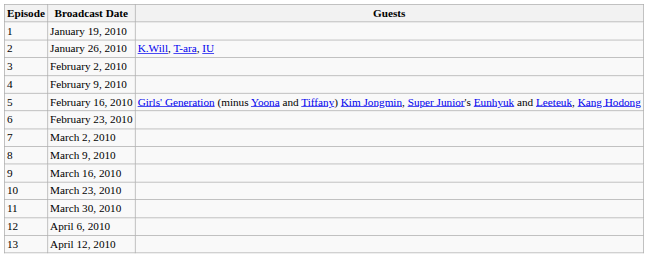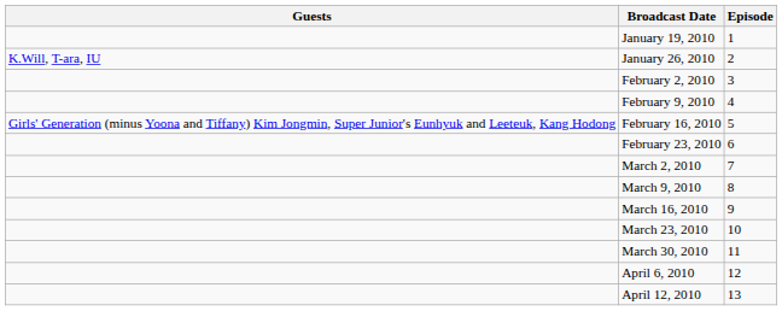 <table class="wikitable">
 <tr>
+<th><strong>Guests</strong></th>
+<th><strong>Broadcast Date</strong></th>
 <th><strong>Episode</strong></th>
-<th><strong>Broadcast Date</strong></th>
-<th><strong>Guests</strong></th>
 </tr>
 <tr>
+<td></td>
+<td>January 19, 2010</td>
 <td>1</td>
-<td>January 19, 2010</td>
-<td></td>
 </tr>
 <tr>
+<td><a href='#'>K.Will</a>, <a href='#'>T-ara</a>, <a href='#'>IU</a></td>
+<td>January 26, 2010</td>
 <td>2</td>
-<td>January 26, 2010</td>
-<td><a href='#'>K.Will</a>, <a href='#'>T-ara</a>, <a href='#'>IU</a></td>
 </tr>
 <tr>
+<td></td>
+<td>February 2, 2010</td>
 <td>3</td>
-<td>February 2, 2010</td>
-<td></td>
 </tr>
 <tr>
+<td></td>
+<td>February 9, 2010</td>
 <td>4</td>
-<td>February 9, 2010</td>
-<td></td>
 </tr>
 <tr>
+<td><a href='#'>Girls' Generation</a> (minus <a href='#'>Yoona</a> and <a href='#'>Tiffany</a>) <a href='#'>Kim Jongmin</a>, <a href='#'>Super Junior</a>'s <a href='#'>Eunhyuk</a> and <a href='#'>Leeteuk</a>, <a href='#'>Kang Hodong</a></td>
+<td>February 16, 2010</td>
 <td>5</td>
-<td>February 16, 2010</td>
-<td><a href='#'>Girls' Generation</a> (minus <a href='#'>Yoona</a> and <a href='#'>Tiffany</a>) <a href='#'>Kim Jongmin</a>, <a href='#'>Super Junior</a>'s <a href='#'>Eunhyuk</a> and <a href='#'>Leeteuk</a>, <a href='#'>Kang Hodong</a></td>
 </tr>
 <tr>
+<td></td>
+<td>February 23, 2010</td>
 <td>6</td>
-<td>February 23, 2010</td>
-<td></td>
 </tr>
 <tr>
+<td></td>
+<td>March 2, 2010</td>
 <td>7</td>
-<td>March 2, 2010</td>
-<td></td>
 </tr>
 <tr>
+<td></td>
+<td>March 9, 2010</td>
 <td>8</td>
-<td>March 9, 2010</td>
-<td></td>
 </tr>
 <tr>
+<td></td>
+<td>March 16, 2010</td>
 <td>9</td>
-<td>March 16, 2010</td>
-<td></td>
 </tr>
 <tr>
+<td></td>
+<td>March 23, 2010</td>
 <td>10</td>
-<td>March 23, 2010</td>
-<td></td>
 </tr>
 <tr>
+<td></td>
+<td>March 30, 2010</td>
 <td>11</td>
-<td>March 30, 2010</td>
-<td></td>
 </tr>
 <tr>
+<td></td>
+<td>April 6, 2010</td>
 <td>12</td>
-<td>April 6, 2010</td>
-<td></td>
 </tr>
 <tr>
+<td></td>
+<td>April 12, 2010</td>
 <td>13</td>
-<td>April 12, 2010</td>
-<td></td>
 </tr>
 </table>
